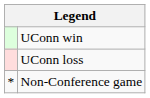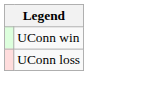 <table class="wikitable" style="font-size:90%">
 <tr>
 <th colspan=2>Legend</th>
 </tr>
 <tr>
 <td style="background:#ddffdd;"> </td>
 <td>UConn win</td>
 </tr>
 <tr>
 <td style="background:#ffdddd;"> </td>
 <td>UConn loss</td>
 </tr>
-<tr>
-<td>*</td>
-<td>Non-Conference game</td>
-</tr>
 </table>
